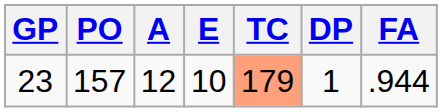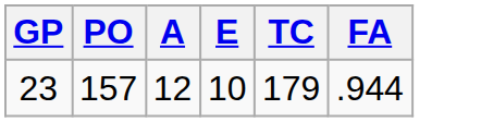 <table class="wikitable">
 <tr>
 <th><a href='#'>GP</a></th>
 <th><a href='#'>PO</a></th>
 <th><a href='#'>A</a></th>
 <th><a href='#'>E</a></th>
 <th><a href='#'>TC</a></th>
-<th><a href='#'>DP</a></th>
 <th><a href='#'>FA</a></th>
 </tr>
 <tr align=center>
 <td>23</td>
 <td>157</td>
 <td>12</td>
 <td>10</td>
-<td style="background: lightsalmon;">179</td>
-<td>1</td>
+<td>179</td>
 <td>.944</td>
 </tr>
 </table>
